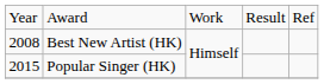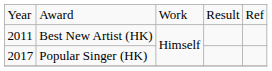 <table class="wikitable">
 <tr>
 <td>Year</td>
 <td>Award</td>
 <td>Work</td>
 <td>Result</td>
 <td>Ref</td>
 </tr>
 <tr>
-<td>2008</td>
+<td>2011</td>
 <td>Best New Artist (HK)</td>
 <td rowspan="2">Himself</td>
 <td></td>
 <td></td>
 </tr>
 <tr>
-<td>2015</td>
+<td>2017</td>
 <td>Popular Singer (HK)</td>
 <td></td>
 <td></td>
 </tr>
 <tr>
 </tr>
 </table>
